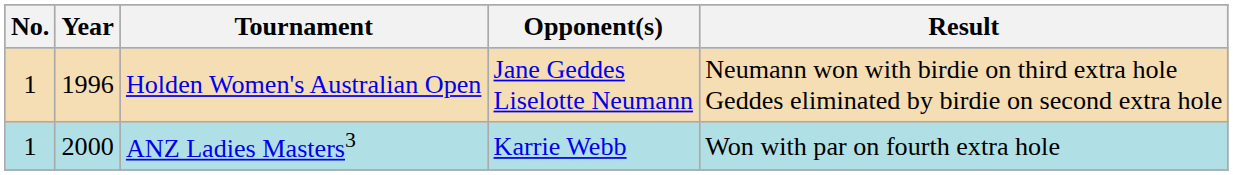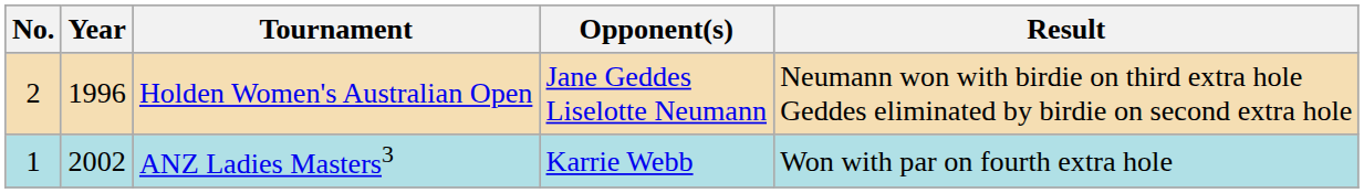 <table class="wikitable" style="font-size:95%;">
 <tr>
 <th>No.</th>
 <th>Year</th>
 <th>Tournament</th>
 <th>Opponent(s)</th>
 <th>Result</th>
 </tr>
 <tr style="background:#F5DEB3;">
-<td align=center>1</td>
+<td align=center>2</td>
 <td>1996</td>
 <td><a href='#'>Holden Women's Australian Open</a></td>
 <td> <a href='#'>Jane Geddes</a><br> <a href='#'>Liselotte Neumann</a></td>
 <td>Neumann won with birdie on third extra hole<br>Geddes eliminated by birdie on second extra hole</td>
 </tr>
 <tr style="background:#B0E0E6;">
 <td align="center">1</td>
-<td>2000</td>
+<td>2002</td>
 <td><a href='#'>ANZ Ladies Masters</a><sup>3</sup></td>
 <td> <a href='#'>Karrie Webb</a></td>
 <td>Won with par on fourth extra hole</td>
 </tr>
 </table>
